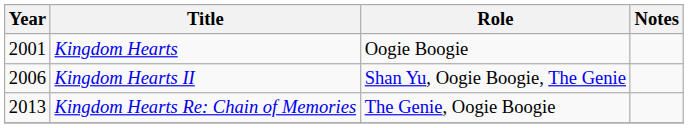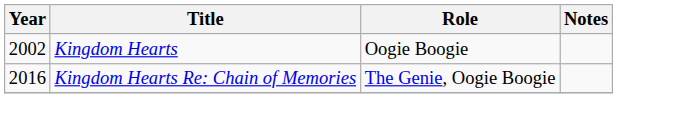 <table class="wikitable sortable">
 <tr>
 <th>Year</th>
 <th>Title</th>
 <th>Role</th>
 <th class="unsortable">Notes</th>
 </tr>
 <tr>
-<td>2001</td>
+<td>2002</td>
 <td><em><a href='#'>Kingdom Hearts</a></em></td>
 <td>Oogie Boogie</td>
 <td></td>
 </tr>
 <tr>
-<td>2006</td>
-<td><em><a href='#'>Kingdom Hearts II</a></em></td>
-<td><a href='#'>Shan Yu</a>, Oogie Boogie, <a href='#'>The Genie</a></td>
-<td></td>
-</tr>
-<tr>
-<td>2013</td>
+<td>2016</td>
 <td><em><a href='#'>Kingdom Hearts Re: Chain of Memories</a></em></td>
 <td><a href='#'>The Genie</a>, Oogie Boogie</td>
 <td></td>
 </tr>
 <tr>
 </tr>
 </table>
